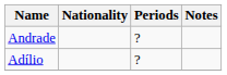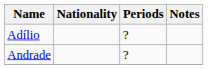 <table class="wikitable">
 <tr>
 <th>Name</th>
 <th>Nationality</th>
 <th>Periods</th>
 <th>Notes</th>
 </tr>
 <tr>
-<td><a href='#'>Andrade</a></td>
+<td><a href='#'>Adílio</a></td>
 <td></td>
 <td>?</td>
 <td></td>
 </tr>
 <tr>
-<td><a href='#'>Adílio</a></td>
+<td><a href='#'>Andrade</a></td>
 <td></td>
 <td>?</td>
 <td></td>
 </tr>
 <tr>
 </tr>
 </table>
